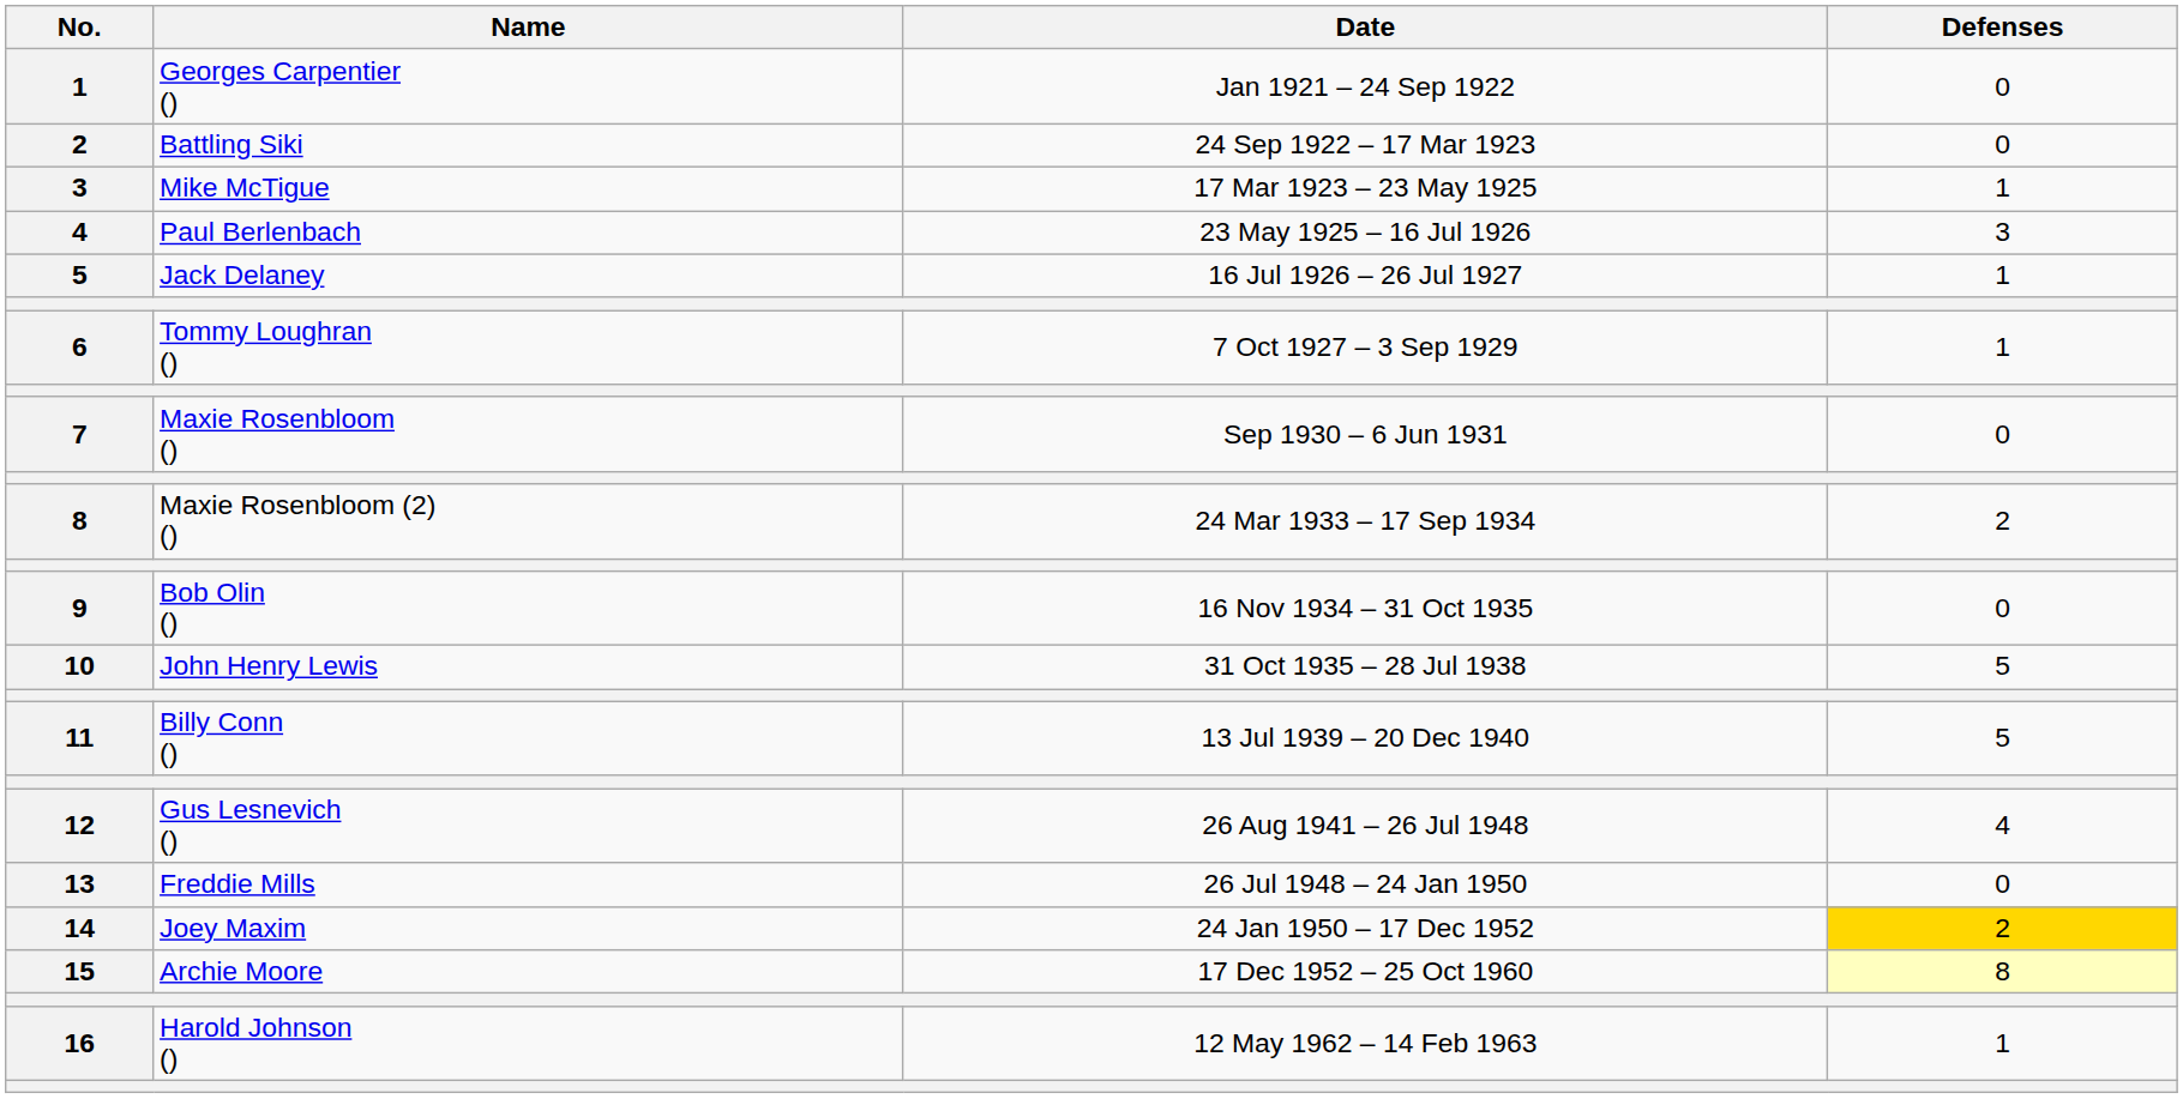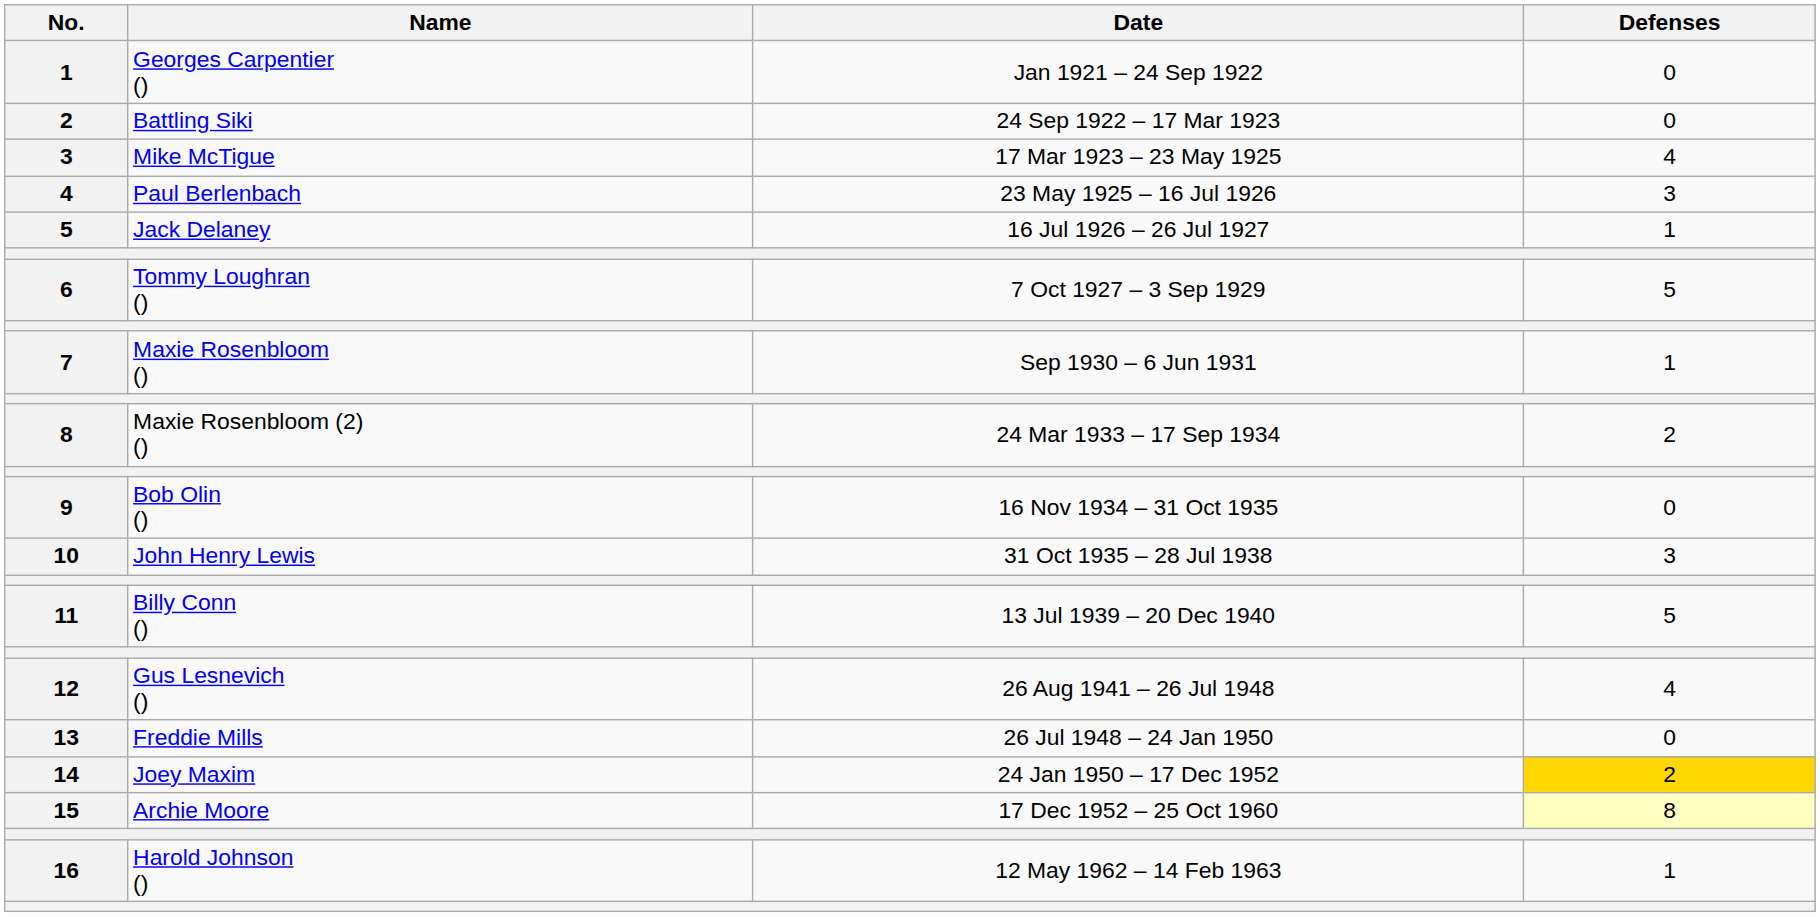 <table class="wikitable sortable" style="width:80%">
 <tr>
 <th>No.</th>
 <th>Name</th>
 <th>Date</th>
 <th>Defenses</th>
 </tr>
 <tr align=center>
 <th>1</th>
 <td align=left><a href='#'>Georges Carpentier</a><br>()</td>
 <td>Jan 1921 – 24 Sep 1922</td>
 <td>0</td>
 </tr>
 <tr align=center>
 <th>2</th>
 <td align=left><a href='#'>Battling Siki</a></td>
 <td>24 Sep 1922 – 17 Mar 1923</td>
 <td>0</td>
 </tr>
 <tr align=center>
 <th>3</th>
 <td align=left><a href='#'>Mike McTigue</a></td>
 <td>17 Mar 1923 – 23 May 1925</td>
-<td>1</td>
+<td>4</td>
 </tr>
 <tr align=center>
 <th>4</th>
 <td align=left><a href='#'>Paul Berlenbach</a></td>
 <td>23 May 1925 – 16 Jul 1926</td>
 <td>3</td>
 </tr>
 <tr align=center>
 <th>5</th>
 <td align=left><a href='#'>Jack Delaney</a></td>
 <td>16 Jul 1926 – 26 Jul 1927</td>
 <td>1</td>
 </tr>
 <tr align=center>
 <th colspan=4></th>
 </tr>
 <tr align=center>
 <th>6</th>
 <td align=left><a href='#'>Tommy Loughran</a><br>()</td>
 <td>7 Oct 1927 – 3 Sep 1929</td>
-<td>1</td>
+<td>5</td>
 </tr>
 <tr align=center>
 <th colspan=4></th>
 </tr>
 <tr align=center>
 <th>7</th>
 <td align=left><a href='#'>Maxie Rosenbloom</a><br>()</td>
 <td>Sep 1930 – 6 Jun 1931</td>
-<td>0</td>
+<td>1</td>
 </tr>
 <tr align=center>
 <th colspan="4"></th>
 </tr>
 <tr align=center>
 <th>8</th>
 <td align=left>Maxie Rosenbloom (2)<br>()</td>
 <td>24 Mar 1933 – 17 Sep 1934</td>
 <td>2</td>
 </tr>
 <tr>
 <th colspan="4"></th>
 </tr>
 <tr align="center">
 <th>9</th>
 <td align="left"><a href='#'>Bob Olin</a><br>()</td>
 <td>16 Nov 1934 – 31 Oct 1935</td>
 <td>0</td>
 </tr>
 <tr align="center">
 <th>10</th>
 <td align="left"><a href='#'>John Henry Lewis</a></td>
 <td>31 Oct 1935 – 28 Jul 1938</td>
-<td>5</td>
+<td>3</td>
 </tr>
 <tr align=center>
 <th colspan=4></th>
 </tr>
 <tr align=center>
 <th>11</th>
 <td align=left><a href='#'>Billy Conn</a><br>()</td>
 <td>13 Jul 1939 – 20 Dec 1940</td>
 <td>5</td>
 </tr>
 <tr align=center>
 <th colspan="4"></th>
 </tr>
 <tr align=center>
 <th>12</th>
 <td align=left><a href='#'>Gus Lesnevich</a><br>()</td>
 <td>26 Aug 1941 – 26 Jul 1948</td>
 <td>4</td>
 </tr>
 <tr align=center>
 <th>13</th>
 <td align=left><a href='#'>Freddie Mills</a></td>
 <td>26 Jul 1948 – 24 Jan 1950</td>
 <td>0</td>
 </tr>
 <tr align=center>
 <th>14</th>
 <td align=left><a href='#'>Joey Maxim</a></td>
 <td>24 Jan 1950 – 17 Dec 1952</td>
 <td style="background: gold;">2</td>
 </tr>
 <tr align=center>
 <th>15</th>
 <td align=left><a href='#'>Archie Moore</a></td>
 <td>17 Dec 1952 – 25 Oct 1960</td>
 <td style="background:#ffffbf;">8</td>
 </tr>
 <tr align=center>
 <th colspan=4></th>
 </tr>
 <tr align=center>
 <th>16</th>
 <td align=left><a href='#'>Harold Johnson</a><br>()</td>
 <td>12 May 1962 – 14 Feb 1963</td>
 <td>1</td>
 </tr>
 <tr align=center>
 <th colspan=4></th>
 </tr>
 </table>
